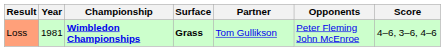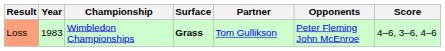 <table class="sortable wikitable">
 <tr>
 <th>Result</th>
 <th>Year</th>
 <th style="width:170px">Championship</th>
 <th style="width:50px">Surface</th>
 <th style="width:125px">Partner</th>
 <th style="width:125px">Opponents</th>
 <th style="width:100px" class="unsortable">Score</th>
 </tr>
 <tr style="background:#cfc;">
 <td style="background:#ffa07a;">Loss</td>
-<td>1981</td>
-<td><strong><a href='#'>Wimbledon Championships</a></strong></td>
+<td>1983</td>
+<td><a href='#'>Wimbledon Championships</a></td>
 <td><strong>Grass</strong></td>
 <td> <a href='#'>Tom Gullikson</a></td>
 <td> <a href='#'>Peter Fleming</a><br> <a href='#'>John McEnroe</a></td>
 <td>4–6, 3–6, 4–6</td>
 </tr>
 </table>
